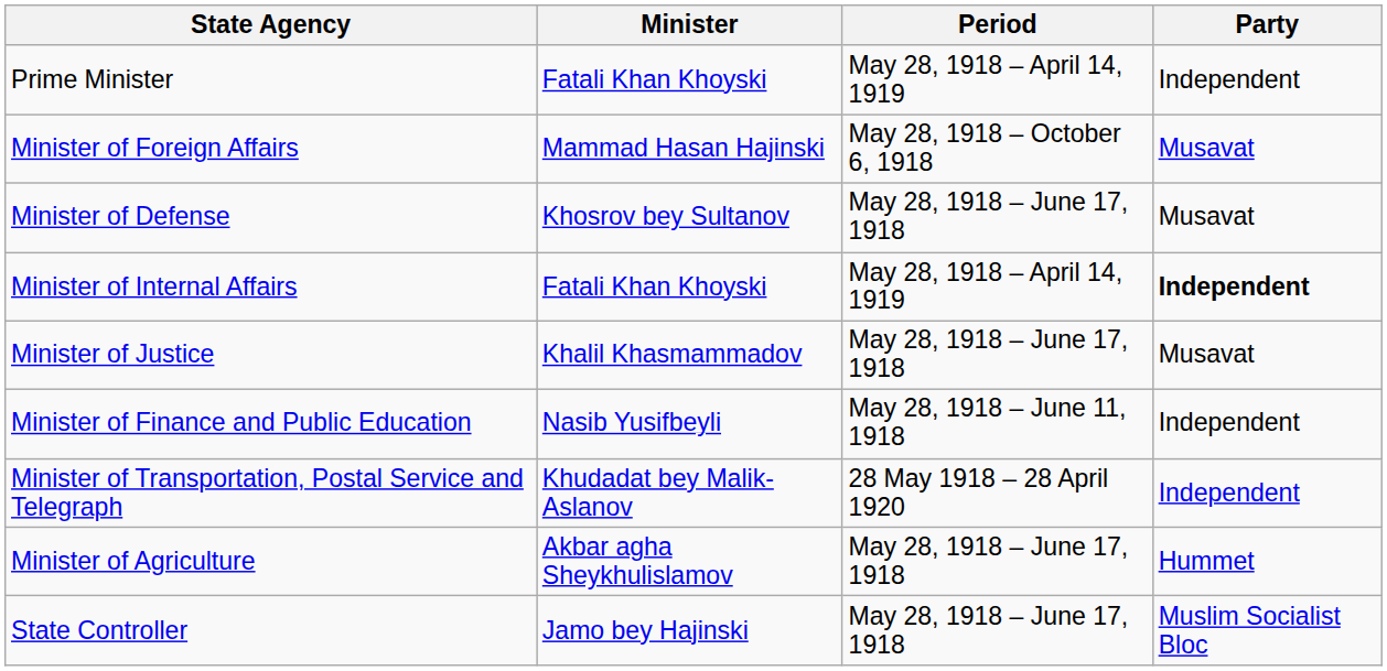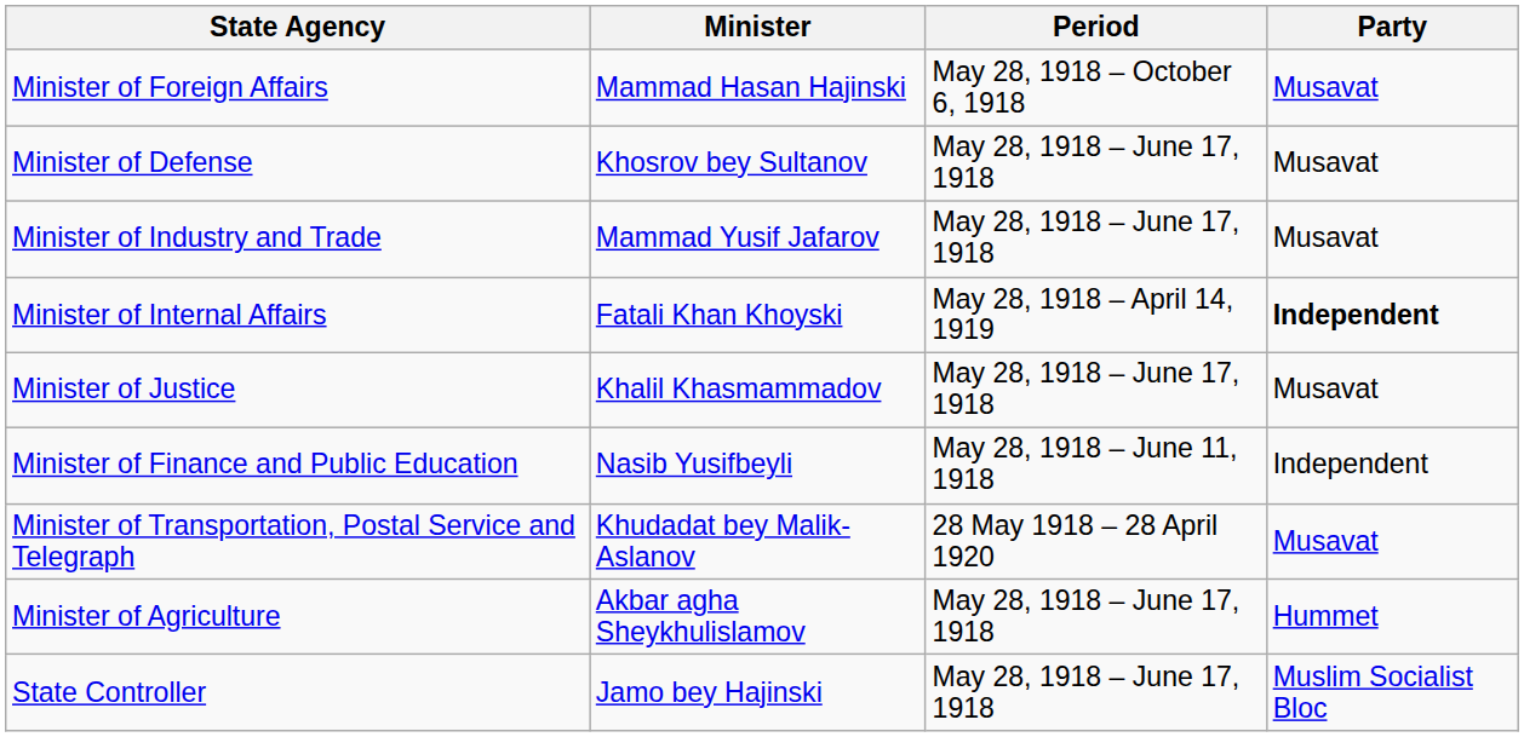 <table class="wikitable">
 <tr>
 <th>State Agency</th>
 <th>Minister</th>
 <th>Period</th>
 <th>Party</th>
-</tr>
-<tr>
-<td>Prime Minister</td>
-<td><a href='#'>Fatali Khan Khoyski</a></td>
-<td>May 28, 1918 – April 14, 1919</td>
-<td>Independent</td>
 </tr>
 <tr>
 <td><a href='#'>Minister of Foreign Affairs</a></td>
 <td><a href='#'>Mammad Hasan Hajinski</a></td>
 <td>May 28, 1918 – October 6, 1918</td>
 <td><a href='#'>Musavat</a></td>
 </tr>
 <tr>
 <td><a href='#'>Minister of Defense</a></td>
 <td><a href='#'>Khosrov bey Sultanov</a></td>
+<td>May 28, 1918 – June 17, 1918</td>
+<td>Musavat</td>
+</tr>
+<tr>
+<td><a href='#'>Minister of Industry and Trade</a></td>
+<td><a href='#'>Mammad Yusif Jafarov</a></td>
 <td>May 28, 1918 – June 17, 1918</td>
 <td>Musavat</td>
 </tr>
 <tr>
 <td><a href='#'>Minister of Internal Affairs</a></td>
 <td><a href='#'>Fatali Khan Khoyski</a></td>
 <td>May 28, 1918 – April 14, 1919</td>
 <td><strong>Independent</strong></td>
 </tr>
 <tr>
 <td><a href='#'>Minister of Justice</a></td>
 <td><a href='#'>Khalil Khasmammadov</a></td>
 <td>May 28, 1918 – June 17, 1918</td>
 <td>Musavat</td>
 </tr>
 <tr>
 <td><a href='#'>Minister of Finance and Public Education</a></td>
 <td><a href='#'>Nasib Yusifbeyli</a></td>
 <td>May 28, 1918 – June 11, 1918</td>
 <td>Independent</td>
 </tr>
 <tr>
 <td><a href='#'>Minister of Transportation, Postal Service and Telegraph</a></td>
 <td><a href='#'>Khudadat bey Malik-Aslanov</a></td>
 <td>28 May 1918 – 28 April 1920</td>
-<td><a href='#'>Independent</a></td>
+<td><a href='#'>Musavat</a></td>
 </tr>
 <tr>
 <td><a href='#'>Minister of Agriculture</a></td>
 <td><a href='#'>Akbar agha Sheykhulislamov</a></td>
 <td>May 28, 1918 – June 17, 1918</td>
 <td><a href='#'>Hummet</a></td>
 </tr>
 <tr>
 <td><a href='#'>State Controller</a></td>
 <td><a href='#'>Jamo bey Hajinski</a></td>
 <td>May 28, 1918 – June 17, 1918</td>
 <td><a href='#'>Muslim Socialist Bloc</a></td>
 </tr>
 </table>
